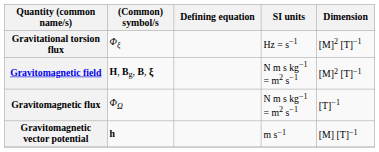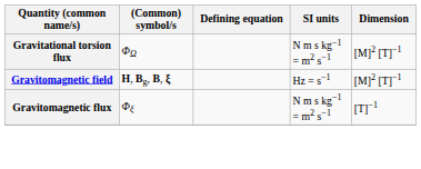 <table class="wikitable">
 <tr>
 <th scope="col" width="200">Quantity (common name/s)</th>
 <th scope="col" width="125">(Common) symbol/s</th>
 <th scope="col" width="200">Defining equation</th>
 <th scope="col" width="125">SI units</th>
 <th scope="col" width="100">Dimension</th>
 </tr>
 <tr>
 <th>Gravitational torsion flux</th>
-<td><em>Φ<sub>ξ</sub></em></td>
+<td><em>Φ<sub>Ω</sub></em></td>
 <td></td>
-<td>Hz = s<sup>−1</sup></td>
+<td>N m s kg<sup>−1</sup> = m<sup>2</sup> s<sup>−1</sup></td>
 <td>[M]<sup>2</sup> [T]<sup>−1</sup></td>
 </tr>
 <tr>
 <th><a href='#'>Gravitomagnetic field</a></th>
 <td><strong>H</strong>, <strong>B</strong><sub>g</sub>, <strong>B</strong>, <strong>ξ</strong></td>
 <td></td>
-<td>N m s kg<sup>−1</sup> = m<sup>2</sup> s<sup>−1</sup></td>
+<td>Hz = s<sup>−1</sup></td>
 <td>[M]<sup>2</sup> [T]<sup>−1</sup></td>
 </tr>
 <tr>
 <th>Gravitomagnetic flux</th>
-<td><em>Φ<sub>Ω</sub></em></td>
+<td><em>Φ<sub>ξ</sub></em></td>
 <td></td>
 <td>N m s kg<sup>−1</sup> = m<sup>2</sup> s<sup>−1</sup></td>
 <td>[T]<sup>−1</sup></td>
 </tr>
 <tr>
-<th>Gravitomagnetic vector potential </th>
-<td><strong>h</strong></td>
-<td></td>
-<td>m s<sup>−1</sup></td>
-<td>[M] [T]<sup>−1</sup></td>
-</tr>
-<tr>
 </tr>
 </table>
